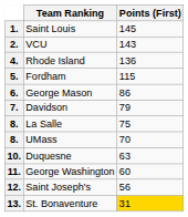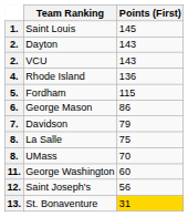 <table class="wikitable" style="white-space:nowrap; font-size:90%;">
 <tr>
 <td ! colspan=1 style="background:white; border-top-style:hidden; border-left-style:hidden;"></td>
 <th>Team Ranking</th>
 <th>Points (First)</th>
 </tr>
 <tr>
 <th>1.</th>
 <td>Saint Louis</td>
 <td>145</td>
+</tr>
+<tr>
+<th>2.</th>
+<td>Dayton</td>
+<td>143</td>
 </tr>
 <tr>
 <th>2.</th>
 <td>VCU</td>
 <td>143</td>
 </tr>
 <tr>
 <th>4.</th>
 <td>Rhode Island</td>
 <td>136</td>
 </tr>
 <tr>
 <th>5.</th>
 <td>Fordham</td>
 <td>115</td>
 </tr>
 <tr>
 <th>6.</th>
 <td>George Mason</td>
 <td>86</td>
 </tr>
 <tr>
 <th>7.</th>
 <td>Davidson</td>
 <td>79</td>
 </tr>
 <tr>
 <th>8.</th>
 <td>La Salle</td>
 <td>75</td>
 </tr>
 <tr>
 <th>8.</th>
 <td>UMass</td>
 <td>70</td>
 </tr>
 <tr>
-<th>10.</th>
-<td>Duquesne</td>
-<td>63</td>
-</tr>
-<tr>
 <th>11.</th>
 <td>George Washington</td>
 <td>60</td>
 </tr>
 <tr>
 <th>12.</th>
 <td>Saint Joseph's</td>
 <td>56</td>
 </tr>
 <tr>
 <th>13.</th>
 <td>St. Bonaventure</td>
 <td style="background: gold;">31</td>
 </tr>
 </table>
